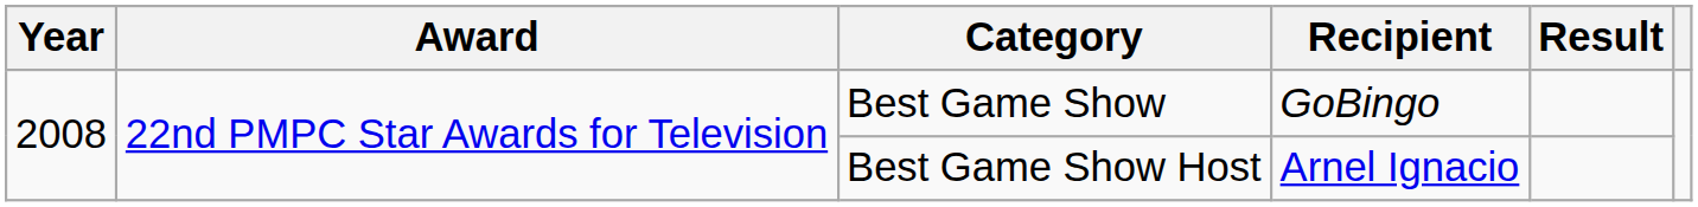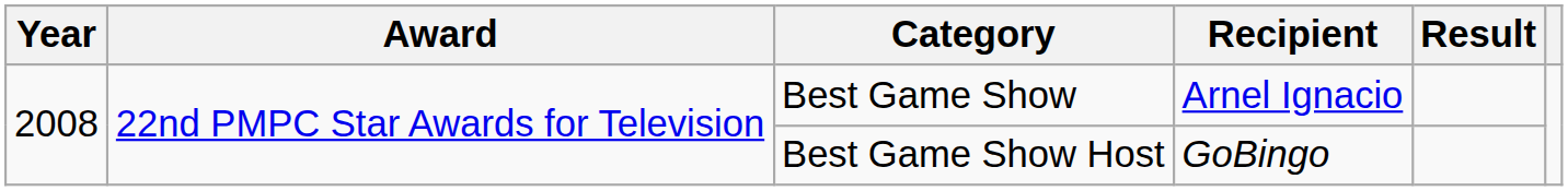 <table class="wikitable">
 <tr>
 <th>Year</th>
 <th>Award</th>
 <th>Category</th>
 <th>Recipient</th>
 <th>Result</th>
 <th></th>
 </tr>
 <tr>
 <td rowspan=2>2008</td>
 <td rowspan=2><a href='#'>22nd PMPC Star Awards for Television</a></td>
 <td>Best Game Show</td>
-<td><em>GoBingo</em></td>
+<td><a href='#'>Arnel Ignacio</a></td>
 <td></td>
 <td rowspan=2></td>
 </tr>
 <tr>
 <td>Best Game Show Host</td>
-<td><a href='#'>Arnel Ignacio</a></td>
+<td><em>GoBingo</em></td>
 <td></td>
 </tr>
 </table>
